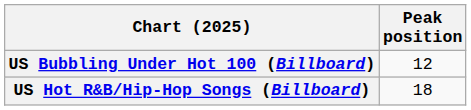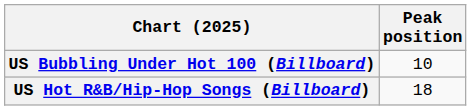 <table class="wikitable sortable plainrowheaders" style="text-align:center">
 <tr>
 <th scope="col">Chart (2025)</th>
 <th scope="col">Peak<br>position</th>
 </tr>
 <tr>
 <th scope="row">US <a href='#'>Bubbling Under Hot 100</a> (<em><a href='#'>Billboard</a></em>)</th>
-<td>12</td>
+<td>10</td>
 </tr>
 <tr>
 <th scope="row">US <a href='#'>Hot R&B/Hip-Hop Songs</a> (<em><a href='#'>Billboard</a></em>)</th>
 <td>18</td>
 </tr>
 </table>
